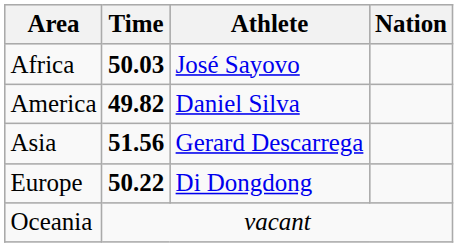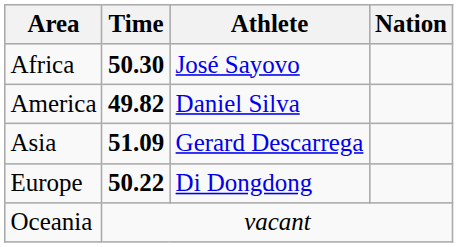 <table class="wikitable">
 <tr>
 <th>Area</th>
 <th>Time</th>
 <th>Athlete</th>
 <th>Nation</th>
 </tr>
 <tr>
 <td>Africa</td>
-<td><strong>50.03</strong></td>
+<td><strong>50.30</strong></td>
 <td><a href='#'>José Sayovo</a></td>
 <td></td>
 </tr>
 <tr>
 <td>America</td>
 <td><strong>49.82</strong> </td>
 <td><a href='#'>Daniel Silva</a></td>
 <td></td>
 </tr>
 <tr>
 <td>Asia</td>
-<td><strong>51.56</strong></td>
+<td><strong>51.09</strong></td>
 <td><a href='#'>Gerard Descarrega</a></td>
 <td></td>
 </tr>
 <tr>
 <td>Europe</td>
 <td><strong>50.22</strong></td>
 <td><a href='#'>Di Dongdong</a></td>
 <td></td>
 </tr>
 <tr>
 <td>Oceania</td>
 <td colspan=3 align=center><em>vacant</em></td>
 </tr>
 </table>
